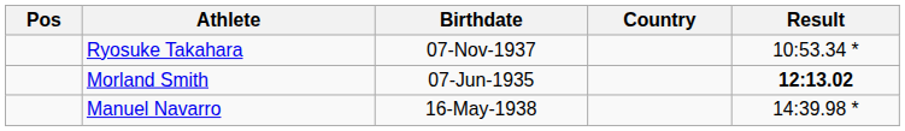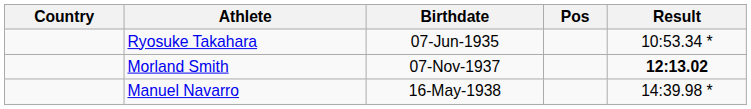 <table class="wikitable"  style="text-align:center; width:60%;">
 <tr>
-<th>Pos</th>
+<th>Country</th>
 <th>Athlete</th>
 <th>Birthdate</th>
-<th>Country</th>
+<th>Pos</th>
 <th>Result</th>
 </tr>
 <tr>
+<td align=left></td>
+<td align=left><a href='#'>Ryosuke Takahara</a></td>
+<td>07-Jun-1935</td>
 <td align=center></td>
-<td align=left><a href='#'>Ryosuke Takahara</a></td>
-<td>07-Nov-1937</td>
-<td align=left></td>
 <td>10:53.34 *</td>
 </tr>
 <tr>
+<td align=left></td>
+<td align=left><a href='#'>Morland Smith</a></td>
+<td>07-Nov-1937</td>
 <td align=center></td>
-<td align=left><a href='#'>Morland Smith</a></td>
-<td>07-Jun-1935</td>
-<td align=left></td>
 <td><strong>12:13.02</strong></td>
 </tr>
 <tr>
-<td align=center></td>
+<td align=left></td>
 <td align=left><a href='#'>Manuel Navarro</a></td>
 <td>16-May-1938</td>
-<td align=left></td>
+<td align=center></td>
 <td>14:39.98 *</td>
 </tr>
 </table>
